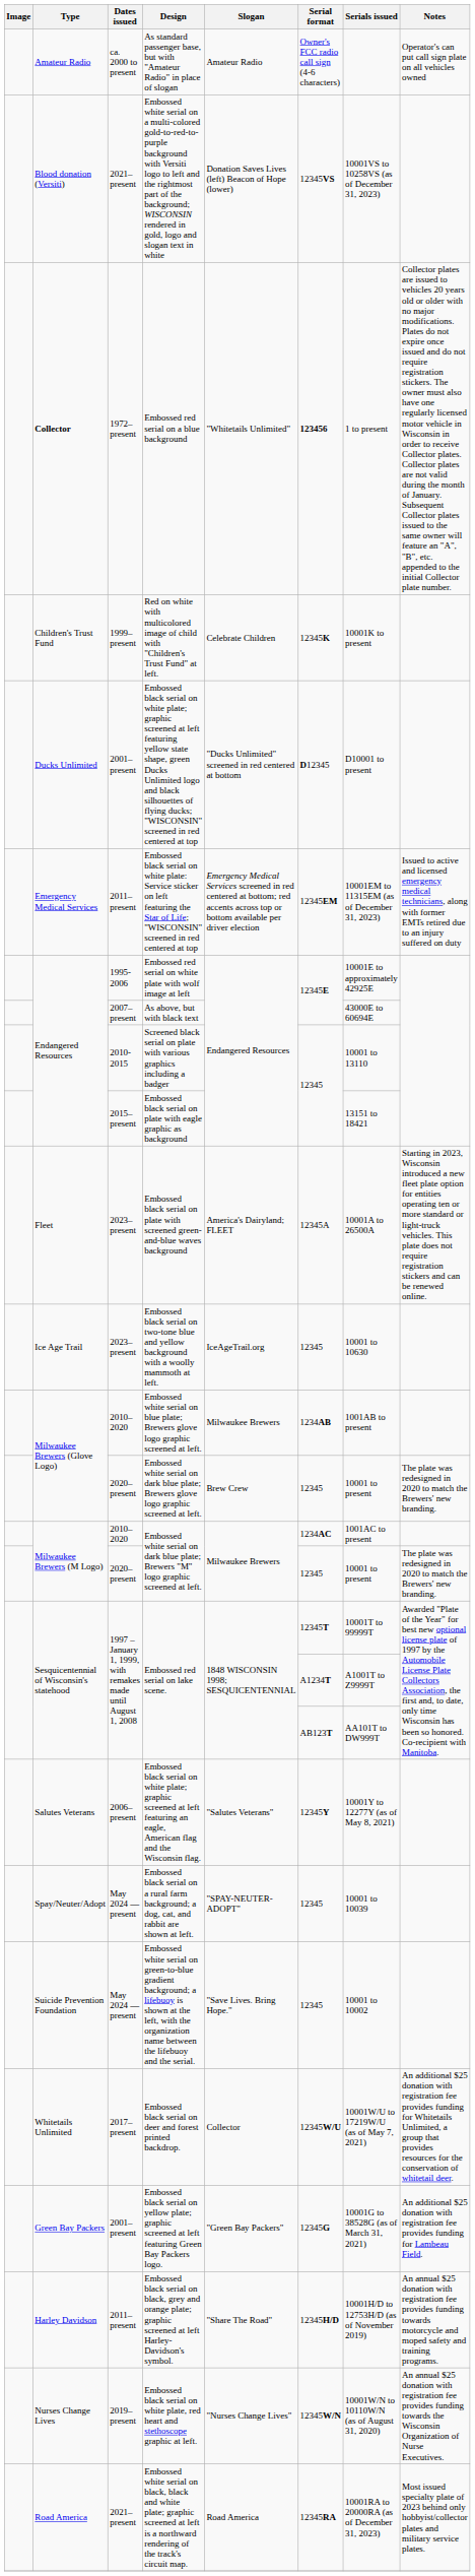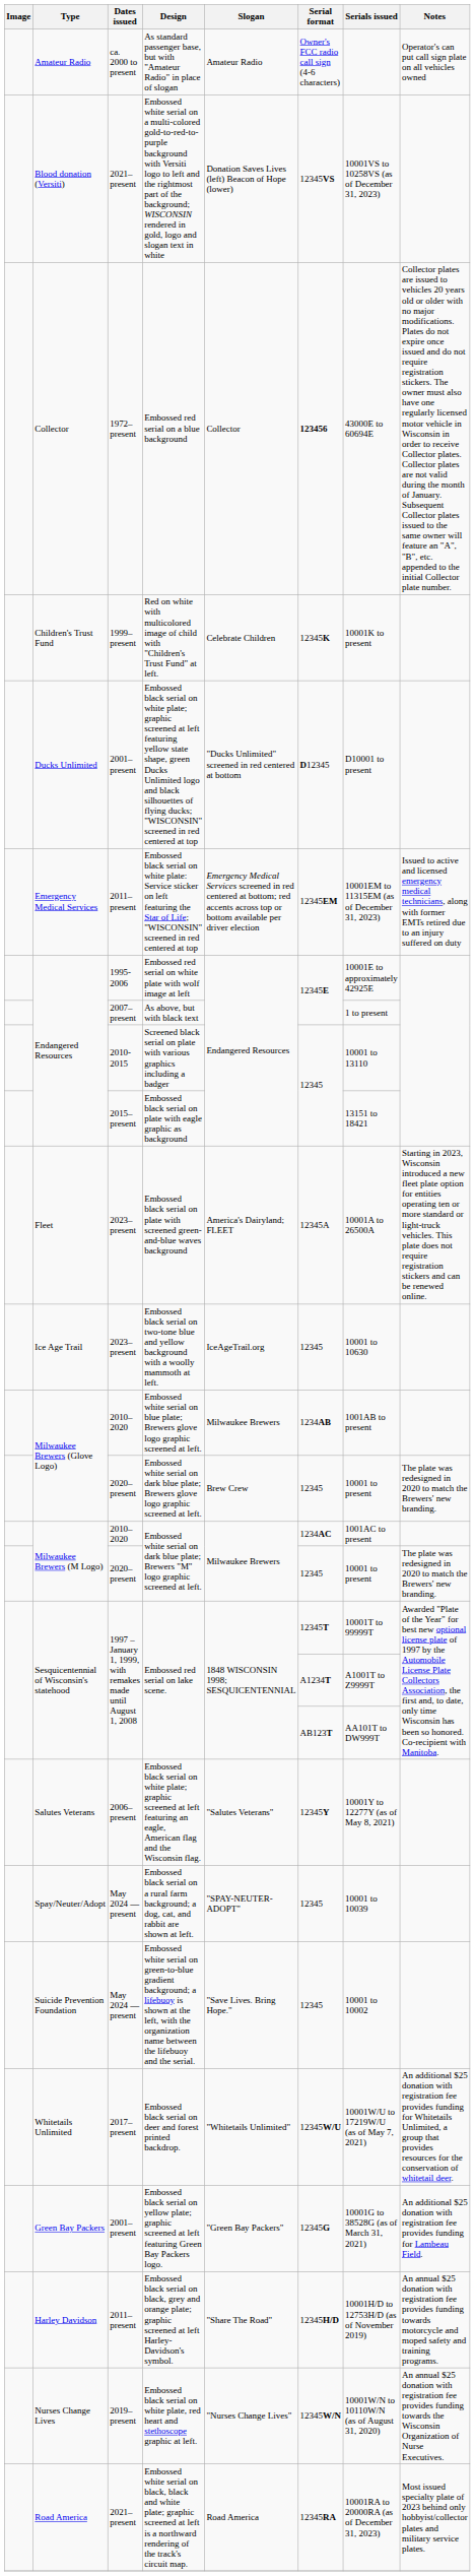 <table class="wikitable">
 <tr>
 <th>Image</th>
 <th>Type</th>
 <th>Dates issued</th>
 <th>Design</th>
 <th>Slogan</th>
 <th>Serial format</th>
 <th>Serials issued</th>
 <th>Notes</th>
 </tr>
 <tr>
 <td></td>
 <td><a href='#'>Amateur Radio</a></td>
 <td>ca. 2000 to present</td>
 <td>As standard passenger base, but with "Amateur Radio" in place of slogan</td>
 <td>Amateur Radio</td>
 <td><a href='#'>Owner's FCC radio call sign</a><br>(4-6 characters)</td>
 <td></td>
 <td>Operator's can put call sign plate on all vehicles owned</td>
 </tr>
 <tr>
 <td></td>
 <td><a href='#'>Blood donation</a><br>(<a href='#'>Versiti</a>)</td>
 <td>2021–present</td>
 <td>Embossed white serial on a multi-colored gold-to-red-to-purple background with Versiti logo to left and the rightmost part of the background; <em>WISCONSIN</em> rendered in gold, logo and slogan text in white</td>
 <td>Donation Saves Lives (left) Beacon of Hope (lower)</td>
 <td>12345<strong>VS</strong></td>
 <td>10001VS to 10258VS (as of December 31, 2023)</td>
 <td></td>
 </tr>
 <tr>
 <td></td>
-<td><strong>Collector</strong></td>
+<td>Collector</td>
 <td>1972–present</td>
 <td>Embossed red serial on a blue background</td>
-<td>"Whitetails Unlimited"</td>
+<td>Collector</td>
 <td><strong>123456</strong></td>
-<td>1 to present</td>
+<td>43000E to 60694E </td>
 <td>Collector plates are issued to vehicles 20 years old or older with no major modifications. Plates do not expire once issued and do not require registration stickers. The owner must also have one regularly licensed motor vehicle in Wisconsin in order to receive Collector plates. Collector plates are not valid during the month of January. Subsequent Collector plates issued to the same owner will feature an "A", "B", etc. appended to the initial Collector plate number.</td>
 </tr>
 <tr>
 <td></td>
 <td>Children's Trust Fund</td>
 <td>1999–present</td>
 <td>Red on white with multicolored image of child with "Children's Trust Fund" at left.</td>
 <td>Celebrate Children</td>
 <td>12345<strong>K</strong></td>
 <td>10001K to present</td>
 <td></td>
 </tr>
 <tr>
 <td></td>
 <td><a href='#'>Ducks Unlimited</a></td>
 <td>2001–present</td>
 <td>Embossed black serial on white plate; graphic screened at left featuring yellow state shape, green Ducks Unlimited logo and black silhouettes of flying ducks; "WISCONSIN" screened in red centered at top</td>
 <td>"Ducks Unlimited" screened in red centered at bottom</td>
 <td><strong>D</strong>12345</td>
 <td>D10001 to present</td>
 <td></td>
 </tr>
 <tr>
 <td></td>
 <td><a href='#'>Emergency Medical Services</a></td>
 <td>2011–present</td>
 <td>Embossed black serial on white plate: Service sticker on left featuring the <a href='#'>Star of Life</a>; "WISCONSIN" screened in red centered at top</td>
 <td><em>Emergency Medical Services</em> screened in red centered at bottom; red accents across top or bottom available per driver election</td>
 <td>12345<strong>EM</strong></td>
 <td>10001EM to 11315EM (as of December 31, 2023)</td>
 <td>Issued to active and licensed <a href='#'>emergency medical technicians</a>, along with former EMTs retired due to an injury suffered on duty</td>
 </tr>
 <tr>
 <td></td>
 <td rowspan="4">Endangered Resources</td>
 <td>1995-2006</td>
 <td>Embossed red serial on white plate with wolf image at left</td>
 <td rowspan="4">Endangered Resources</td>
 <td rowspan="2">12345<strong>E</strong></td>
 <td>10001E to approximately 42925E</td>
 <td rowspan="4"></td>
 </tr>
 <tr>
 <td></td>
 <td>2007–present</td>
 <td>As above, but with black text</td>
-<td>43000E to 60694E </td>
+<td>1 to present</td>
 </tr>
 <tr>
 <td></td>
 <td>2010-2015</td>
 <td>Screened black serial on plate with various graphics including a badger</td>
 <td rowspan="2">12345</td>
 <td>10001 to 13110</td>
 </tr>
 <tr>
 <td></td>
 <td>2015–present</td>
 <td>Embossed black serial on plate with eagle graphic as background</td>
 <td>13151 to 18421 </td>
 </tr>
 <tr>
 <td></td>
 <td>Fleet</td>
 <td>2023–present</td>
 <td>Embossed black serial on plate with screened green-and-blue waves background</td>
 <td>America's Dairyland; FLEET</td>
 <td>12345A</td>
 <td>10001A to 26500A </td>
 <td>Starting in 2023, Wisconsin introduced a new fleet plate option for entities operating ten or more standard or light-truck vehicles. This plate does not require registration stickers and can be renewed online.</td>
 </tr>
 <tr>
 <td></td>
 <td>Ice Age Trail</td>
 <td>2023–present</td>
 <td>Embossed black serial on two-tone blue and yellow background with a woolly mammoth at left.</td>
 <td>IceAgeTrail.org</td>
 <td>12345</td>
 <td>10001 to 10630 </td>
 <td></td>
 </tr>
 <tr>
 <td></td>
 <td rowspan="2"><a href='#'>Milwaukee Brewers</a> (Glove Logo)</td>
 <td>2010–2020</td>
 <td>Embossed white serial on blue plate; Brewers glove logo graphic screened at left.</td>
 <td>Milwaukee Brewers</td>
 <td>1234<strong>AB</strong></td>
 <td>1001AB to present</td>
 <td></td>
 </tr>
 <tr>
 <td></td>
 <td>2020–present</td>
 <td>Embossed white serial on dark blue plate; Brewers glove logo graphic screened at left.</td>
 <td>Brew Crew</td>
 <td>12345</td>
 <td>10001 to present</td>
 <td>The plate was redesigned in 2020 to match the Brewers' new branding.</td>
 </tr>
 <tr>
 <td></td>
 <td rowspan="2"><a href='#'>Milwaukee Brewers</a> (M Logo)</td>
 <td>2010–2020</td>
 <td rowspan="2">Embossed white serial on dark blue plate; Brewers "M" logo graphic screened at left.</td>
 <td rowspan="2">Milwaukee Brewers</td>
 <td>1234<strong>AC</strong></td>
 <td>1001AC to present</td>
 <td></td>
 </tr>
 <tr>
 <td></td>
 <td>2020–present</td>
 <td>12345</td>
 <td>10001 to present</td>
 <td>The plate was redesigned in 2020 to match the Brewers' new branding.</td>
 </tr>
 <tr>
 <td rowspan="3"></td>
 <td rowspan="3">Sesquicentennial of Wisconsin's statehood</td>
 <td rowspan="3">1997 – January 1, 1999, with remakes made until August 1, 2008</td>
 <td rowspan="3">Embossed red serial on lake scene.</td>
 <td rowspan="3">1848 WISCONSIN 1998; SESQUICENTENNIAL</td>
 <td>12345<strong>T</strong></td>
 <td>10001T to 99999T</td>
 <td rowspan="3">Awarded "Plate of the Year" for best new <a href='#'>optional license plate</a> of 1997 by the <a href='#'>Automobile License Plate Collectors Association</a>, the first and, to date, only time Wisconsin has been so honored. Co-recipient with <a href='#'>Manitoba</a>.</td>
 </tr>
 <tr>
 <td>A1234<strong>T</strong></td>
 <td>A1001T to Z9999T</td>
 </tr>
 <tr>
 <td>AB123<strong>T</strong></td>
 <td>AA101T to DW999T</td>
 </tr>
 <tr>
 <td></td>
 <td>Salutes Veterans</td>
 <td>2006–present</td>
 <td>Embossed black serial on white plate; graphic screened at left featuring an eagle, American flag and the Wisconsin flag.</td>
 <td>"Salutes Veterans"</td>
 <td>12345<strong>Y</strong></td>
 <td>10001Y to 12277Y (as of May 8, 2021)</td>
 <td></td>
 </tr>
 <tr>
 <td></td>
 <td>Spay/Neuter/Adopt</td>
 <td>May 2024 — present</td>
 <td>Embossed black serial on a rural farm background; a dog, cat, and rabbit are shown at left.</td>
 <td>"SPAY-NEUTER-ADOPT"</td>
 <td>12345</td>
 <td>10001 to 10039 </td>
 <td></td>
 </tr>
 <tr>
 <td></td>
 <td>Suicide Prevention Foundation</td>
 <td>May 2024 — present</td>
 <td>Embossed white serial on green-to-blue gradient background; a <a href='#'>lifebuoy</a> is shown at the left, with the organization name between the lifebuoy and the serial.</td>
 <td>"Save Lives. Bring Hope."</td>
 <td>12345</td>
 <td>10001 to 10002 </td>
 <td></td>
 </tr>
 <tr>
 <td></td>
 <td>Whitetails Unlimited</td>
 <td>2017–present</td>
 <td>Embossed black serial on deer and forest printed backdrop.</td>
-<td>Collector</td>
+<td>"Whitetails Unlimited"</td>
 <td>12345<strong>W/U</strong></td>
 <td>10001W/U to 17219W/U (as of May 7, 2021)</td>
 <td>An additional $25 donation with registration fee provides funding for Whitetails Unlimited, a group that provides resources for the conservation of <a href='#'>whitetail deer</a>.</td>
 </tr>
 <tr>
 <td></td>
 <td><a href='#'>Green Bay Packers</a></td>
 <td>2001–present</td>
 <td>Embossed black serial on yellow plate; graphic screened at left featuring Green Bay Packers logo.</td>
 <td>"Green Bay Packers"</td>
 <td>12345<strong>G</strong></td>
 <td>10001G to 38528G (as of March 31, 2021)</td>
 <td>An additional $25 donation with registration fee provides funding for <a href='#'>Lambeau Field</a>.</td>
 </tr>
 <tr>
 <td></td>
 <td><a href='#'>Harley Davidson</a></td>
 <td>2011–present</td>
 <td>Embossed black serial on black, grey and orange plate; graphic screened at left Harley-Davidson's symbol.</td>
 <td>"Share The Road"</td>
 <td>12345<strong>H/D</strong></td>
 <td>10001H/D to 12753H/D (as of November 2019)</td>
 <td>An annual $25 donation with registration fee provides funding towards motorcycle and moped safety and training programs.</td>
 </tr>
 <tr>
 <td></td>
 <td>Nurses Change Lives</td>
 <td>2019–present</td>
 <td>Embossed black serial on white plate, red heart and <a href='#'>stethoscope</a> graphic at left.</td>
 <td>"Nurses Change Lives"</td>
 <td>12345<strong>W/N</strong></td>
 <td>10001W/N to 10110W/N (as of August 31, 2020)</td>
 <td>An annual $25 donation with registration fee provides funding towards the Wisconsin Organization of Nurse Executives.</td>
 </tr>
 <tr>
 <td></td>
 <td><a href='#'>Road America</a></td>
 <td>2021–present</td>
 <td>Embossed white serial on black, black and white plate; graphic screened at left is a northward rendering of the track's circuit map.</td>
 <td>Road America</td>
 <td>12345<strong>RA</strong></td>
 <td>10001RA to 20000RA (as of December 31, 2023)</td>
 <td>Most issued specialty plate of 2023 behind only hobbyist/collector plates and military service plates.</td>
 </tr>
 <tr>
 </tr>
 </table>
